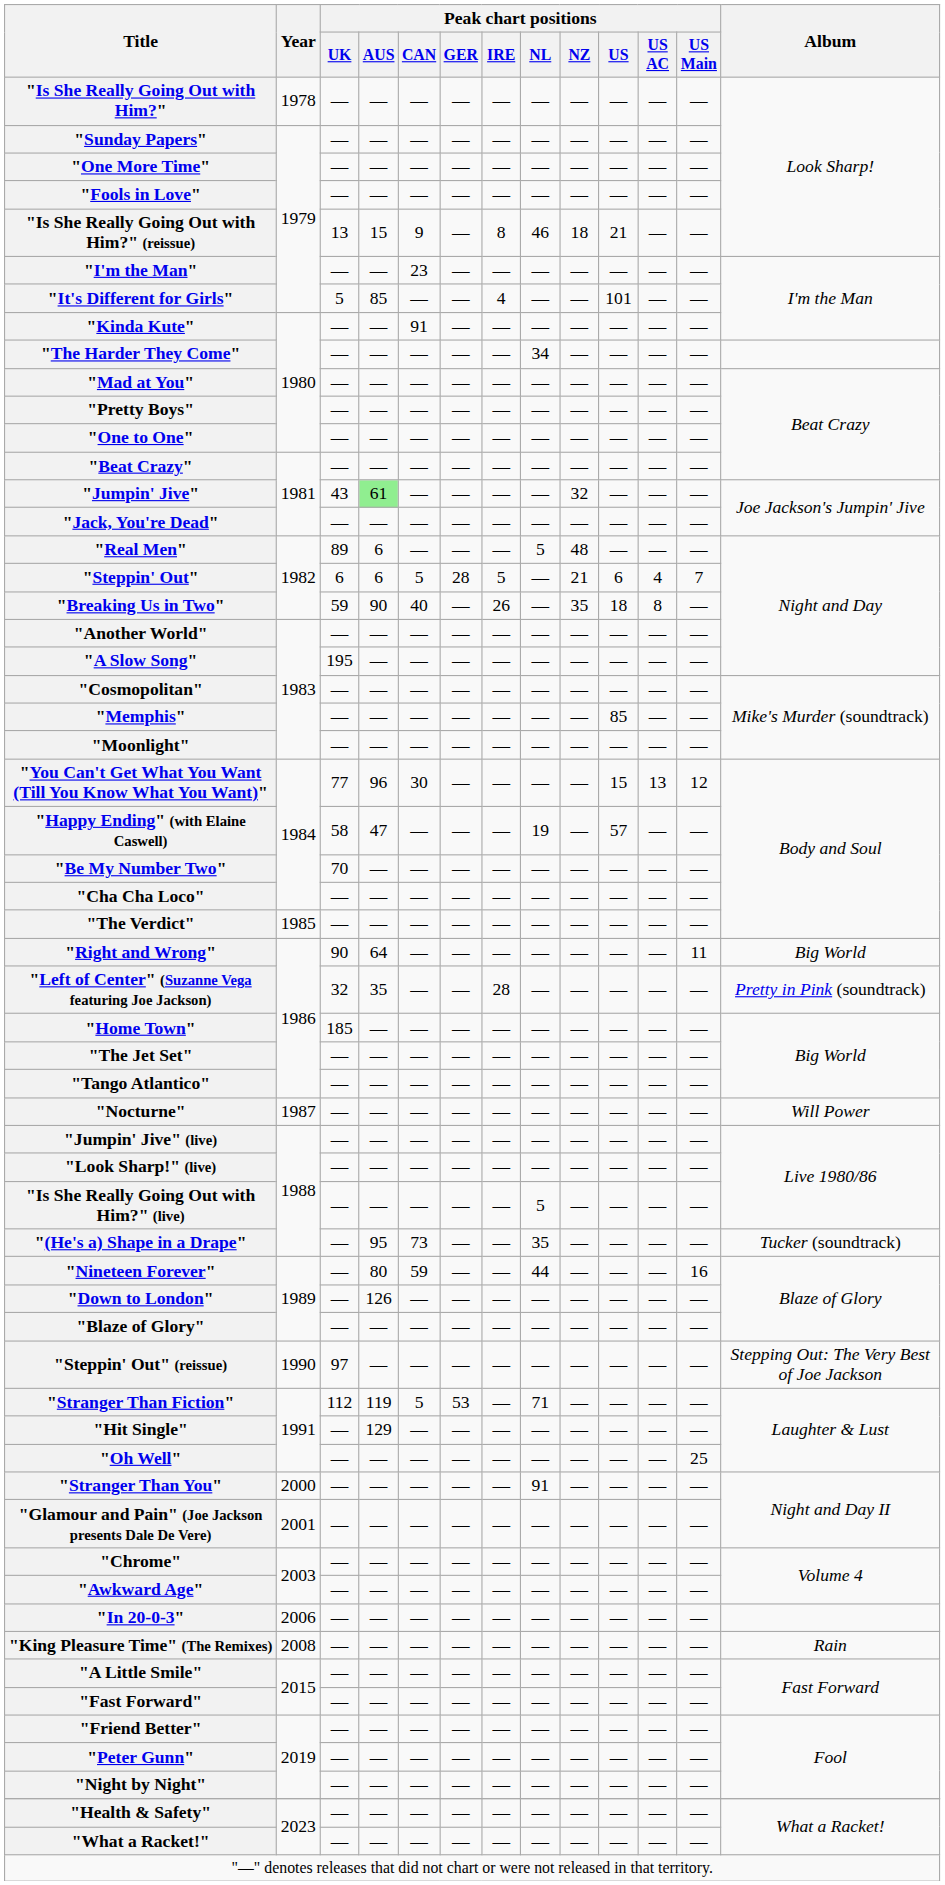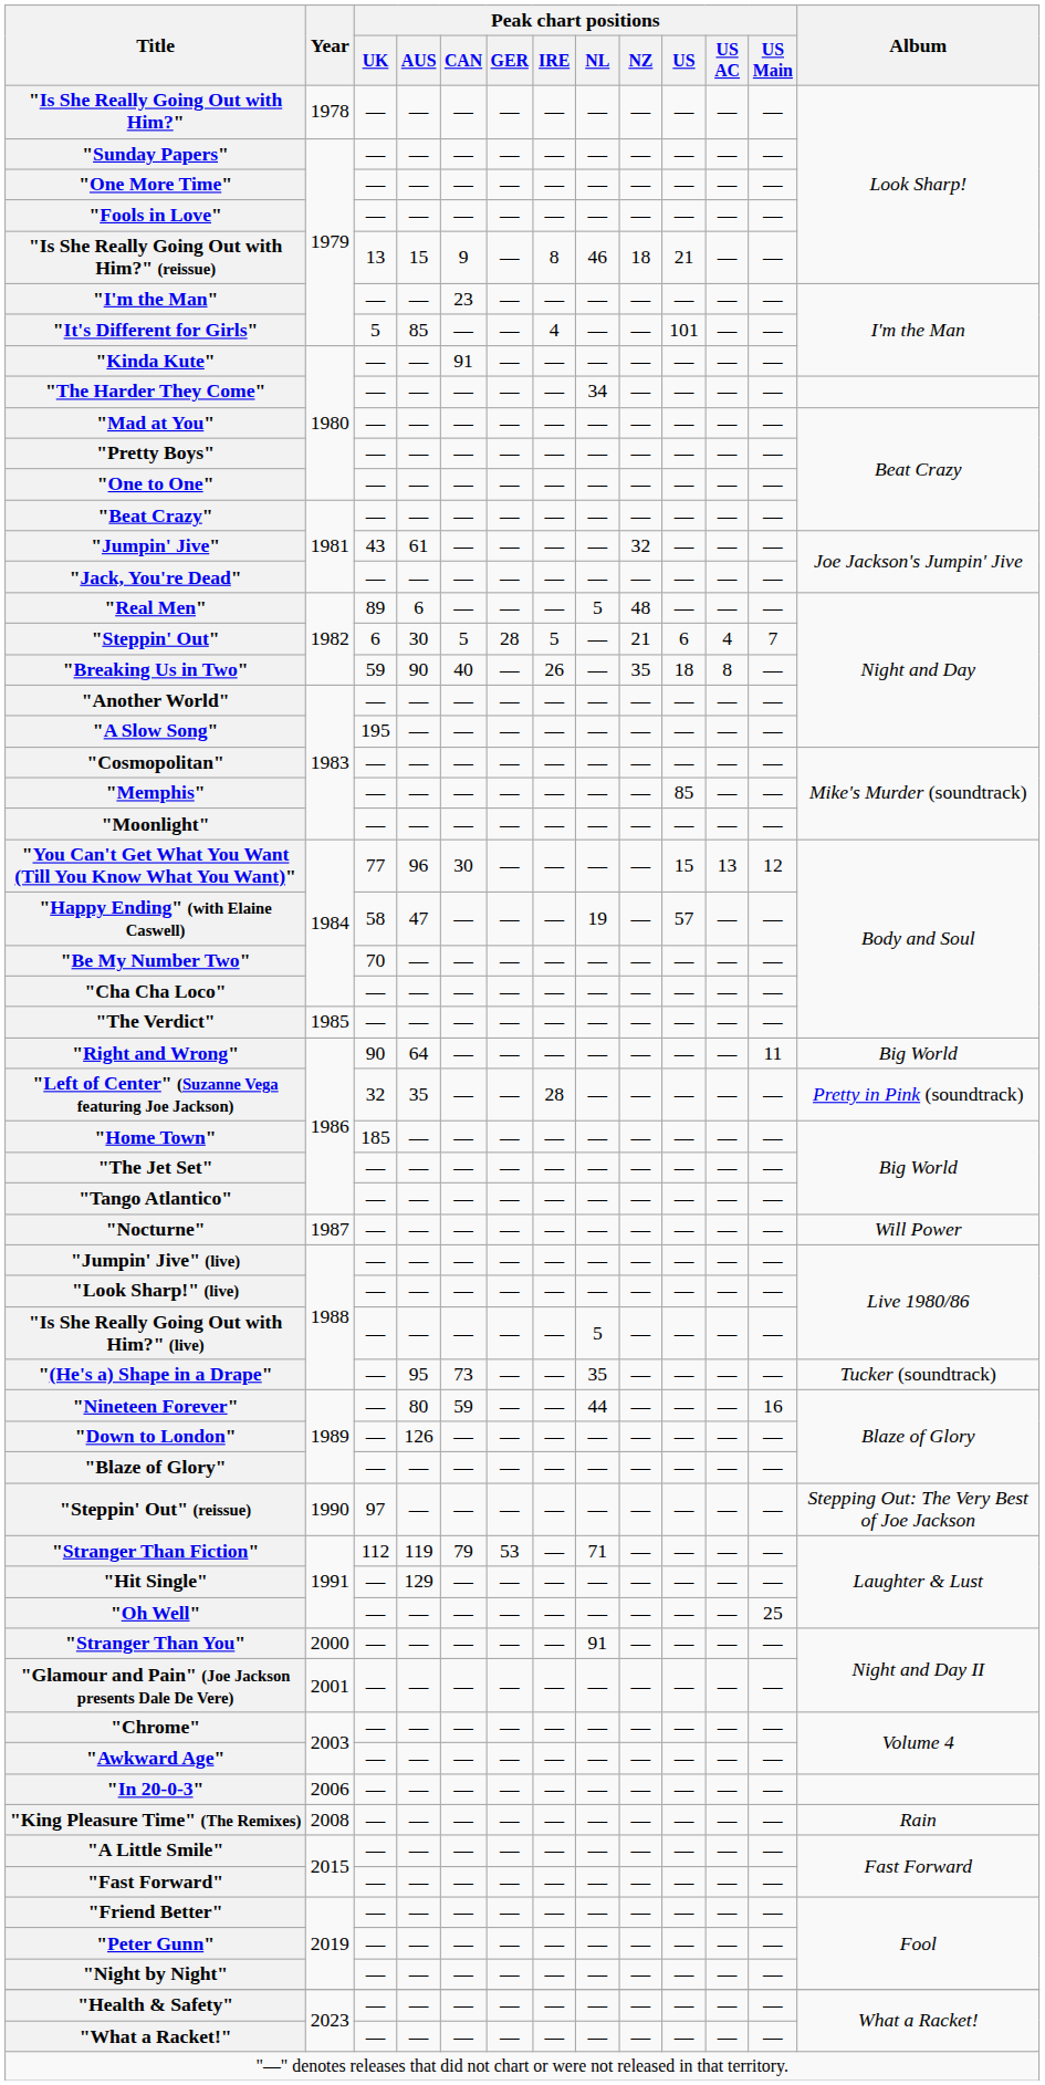 <table class="wikitable plainrowheaders" style="text-align:center;">
 <tr>
 <th rowspan="2" scope="col" style="width:15em;">Title</th>
 <th rowspan="2" scope="col" style="width:2em;">Year</th>
 <th colspan="10">Peak chart positions</th>
 <th rowspan="2"  style="width:12em;">Album</th>
 </tr>
 <tr>
 <th scope="col" style="width:2em;font-size:90%;"><a href='#'>UK</a><br></th>
 <th scope="col" style="width:2em;font-size:90%;"><a href='#'>AUS</a><br></th>
 <th scope="col" style="width:2em;font-size:90%;"><a href='#'>CAN</a><br></th>
 <th scope="col" style="width:2em;font-size:90%;"><a href='#'>GER</a><br></th>
 <th scope="col" style="width:2em;font-size:90%;"><a href='#'>IRE</a><br></th>
 <th scope="col" style="width:2em;font-size:90%;"><a href='#'>NL</a><br></th>
 <th scope="col" style="width:2em;font-size:90%;"><a href='#'>NZ</a><br></th>
 <th scope="col" style="width:2em;font-size:90%;"><a href='#'>US</a><br></th>
 <th scope="col" style="width:2em;font-size:90%;"><a href='#'>US AC</a><br></th>
 <th scope="col" style="width:2em;font-size:90%;"><a href='#'>US Main</a><br></th>
 </tr>
 <tr>
 <th scope="row">"<a href='#'>Is She Really Going Out with Him?</a>"</th>
 <td>1978</td>
 <td>—</td>
 <td>—</td>
 <td>—</td>
 <td>—</td>
 <td>—</td>
 <td>—</td>
 <td>—</td>
 <td>—</td>
 <td>—</td>
 <td>—</td>
 <td rowspan="5"><em>Look Sharp!</em></td>
 </tr>
 <tr>
 <th scope="row">"<a href='#'>Sunday Papers</a>"</th>
 <td rowspan="6">1979</td>
 <td>—</td>
 <td>—</td>
 <td>—</td>
 <td>—</td>
 <td>—</td>
 <td>—</td>
 <td>—</td>
 <td>—</td>
 <td>—</td>
 <td>—</td>
 </tr>
 <tr>
 <th scope="row">"<a href='#'>One More Time</a>"</th>
 <td>—</td>
 <td>—</td>
 <td>—</td>
 <td>—</td>
 <td>—</td>
 <td>—</td>
 <td>—</td>
 <td>—</td>
 <td>—</td>
 <td>—</td>
 </tr>
 <tr>
 <th scope="row">"<a href='#'>Fools in Love</a>" </th>
 <td>—</td>
 <td>—</td>
 <td>—</td>
 <td>—</td>
 <td>—</td>
 <td>—</td>
 <td>—</td>
 <td>—</td>
 <td>—</td>
 <td>—</td>
 </tr>
 <tr>
 <th scope="row">"Is She Really Going Out with Him?" <small>(reissue)</small></th>
 <td>13</td>
 <td>15</td>
 <td>9</td>
 <td>—</td>
 <td>8</td>
 <td>46</td>
 <td>18</td>
 <td>21</td>
 <td>—</td>
 <td>—</td>
 </tr>
 <tr>
 <th scope="row">"<a href='#'>I'm the Man</a>"</th>
 <td>—</td>
 <td>—</td>
 <td>23</td>
 <td>—</td>
 <td>—</td>
 <td>—</td>
 <td>—</td>
 <td>—</td>
 <td>—</td>
 <td>—</td>
 <td rowspan="3"><em>I'm the Man</em></td>
 </tr>
 <tr>
 <th scope="row">"<a href='#'>It's Different for Girls</a>"</th>
 <td>5</td>
 <td>85</td>
 <td>—</td>
 <td>—</td>
 <td>4</td>
 <td>—</td>
 <td>—</td>
 <td>101</td>
 <td>—</td>
 <td>—</td>
 </tr>
 <tr>
 <th scope="row">"<a href='#'>Kinda Kute</a>"</th>
 <td rowspan="5">1980</td>
 <td>—</td>
 <td>—</td>
 <td>91</td>
 <td>—</td>
 <td>—</td>
 <td>—</td>
 <td>—</td>
 <td>—</td>
 <td>—</td>
 <td>—</td>
 </tr>
 <tr>
 <th scope="row">"<a href='#'>The Harder They Come</a>"</th>
 <td>—</td>
 <td>—</td>
 <td>—</td>
 <td>—</td>
 <td>—</td>
 <td>34</td>
 <td>—</td>
 <td>—</td>
 <td>—</td>
 <td>—</td>
 <td></td>
 </tr>
 <tr>
 <th scope="row">"<a href='#'>Mad at You</a>" </th>
 <td>—</td>
 <td>—</td>
 <td>—</td>
 <td>—</td>
 <td>—</td>
 <td>—</td>
 <td>—</td>
 <td>—</td>
 <td>—</td>
 <td>—</td>
 <td rowspan="4"><em>Beat Crazy</em></td>
 </tr>
 <tr>
 <th scope="row">"Pretty Boys" </th>
 <td>—</td>
 <td>—</td>
 <td>—</td>
 <td>—</td>
 <td>—</td>
 <td>—</td>
 <td>—</td>
 <td>—</td>
 <td>—</td>
 <td>—</td>
 </tr>
 <tr>
 <th scope="row">"<a href='#'>One to One</a>" </th>
 <td>—</td>
 <td>—</td>
 <td>—</td>
 <td>—</td>
 <td>—</td>
 <td>—</td>
 <td>—</td>
 <td>—</td>
 <td>—</td>
 <td>—</td>
 </tr>
 <tr>
 <th scope="row">"<a href='#'>Beat Crazy</a>" </th>
 <td rowspan="3">1981</td>
 <td>—</td>
 <td>—</td>
 <td>—</td>
 <td>—</td>
 <td>—</td>
 <td>—</td>
 <td>—</td>
 <td>—</td>
 <td>—</td>
 <td>—</td>
 </tr>
 <tr>
 <th scope="row">"<a href='#'>Jumpin' Jive</a>" </th>
 <td>43</td>
-<td style="background: lightgreen;">61</td>
+<td>61</td>
 <td>—</td>
 <td>—</td>
 <td>—</td>
 <td>—</td>
 <td>32</td>
 <td>—</td>
 <td>—</td>
 <td>—</td>
 <td rowspan="2"><em>Joe Jackson's Jumpin' Jive</em></td>
 </tr>
 <tr>
 <th scope="row">"<a href='#'>Jack, You're Dead</a>" </th>
 <td>—</td>
 <td>—</td>
 <td>—</td>
 <td>—</td>
 <td>—</td>
 <td>—</td>
 <td>—</td>
 <td>—</td>
 <td>—</td>
 <td>—</td>
 </tr>
 <tr>
 <th scope="row">"<a href='#'>Real Men</a>"</th>
 <td rowspan="3">1982</td>
 <td>89</td>
 <td>6</td>
 <td>—</td>
 <td>—</td>
 <td>—</td>
 <td>5</td>
 <td>48</td>
 <td>—</td>
 <td>—</td>
 <td>—</td>
 <td rowspan="5"><em>Night and Day</em></td>
 </tr>
 <tr>
 <th scope="row">"<a href='#'>Steppin' Out</a>"</th>
 <td>6</td>
-<td>6</td>
+<td>30</td>
 <td>5</td>
 <td>28</td>
 <td>5</td>
 <td>—</td>
 <td>21</td>
 <td>6</td>
 <td>4</td>
 <td>7</td>
 </tr>
 <tr>
 <th scope="row">"<a href='#'>Breaking Us in Two</a>"</th>
 <td>59</td>
 <td>90</td>
 <td>40</td>
 <td>—</td>
 <td>26</td>
 <td>—</td>
 <td>35</td>
 <td>18</td>
 <td>8</td>
 <td>—</td>
 </tr>
 <tr>
 <th scope="row">"Another World" </th>
 <td rowspan="5">1983</td>
 <td>—</td>
 <td>—</td>
 <td>—</td>
 <td>—</td>
 <td>—</td>
 <td>—</td>
 <td>—</td>
 <td>—</td>
 <td>—</td>
 <td>—</td>
 </tr>
 <tr>
 <th scope="row">"<a href='#'>A Slow Song</a>"</th>
 <td>195</td>
 <td>—</td>
 <td>—</td>
 <td>—</td>
 <td>—</td>
 <td>—</td>
 <td>—</td>
 <td>—</td>
 <td>—</td>
 <td>—</td>
 </tr>
 <tr>
 <th scope="row">"Cosmopolitan"</th>
 <td>—</td>
 <td>—</td>
 <td>—</td>
 <td>—</td>
 <td>—</td>
 <td>—</td>
 <td>—</td>
 <td>—</td>
 <td>—</td>
 <td>—</td>
 <td rowspan="3"><em>Mike's Murder</em> (soundtrack)</td>
 </tr>
 <tr>
 <th scope="row">"<a href='#'>Memphis</a>" </th>
 <td>—</td>
 <td>—</td>
 <td>—</td>
 <td>—</td>
 <td>—</td>
 <td>—</td>
 <td>—</td>
 <td>85</td>
 <td>—</td>
 <td>—</td>
 </tr>
 <tr>
 <th scope="row">"Moonlight" </th>
 <td>—</td>
 <td>—</td>
 <td>—</td>
 <td>—</td>
 <td>—</td>
 <td>—</td>
 <td>—</td>
 <td>—</td>
 <td>—</td>
 <td>—</td>
 </tr>
 <tr>
 <th scope="row">"<a href='#'>You Can't Get What You Want (Till You Know What You Want)</a>"</th>
 <td rowspan="4">1984</td>
 <td>77</td>
 <td>96</td>
 <td>30</td>
 <td>—</td>
 <td>—</td>
 <td>—</td>
 <td>—</td>
 <td>15</td>
 <td>13</td>
 <td>12</td>
 <td rowspan="5"><em>Body and Soul</em></td>
 </tr>
 <tr>
 <th scope="row">"<a href='#'>Happy Ending</a>" <small>(with Elaine Caswell)</small></th>
 <td>58</td>
 <td>47</td>
 <td>—</td>
 <td>—</td>
 <td>—</td>
 <td>19</td>
 <td>—</td>
 <td>57</td>
 <td>—</td>
 <td>—</td>
 </tr>
 <tr>
 <th scope="row">"<a href='#'>Be My Number Two</a>"</th>
 <td>70</td>
 <td>—</td>
 <td>—</td>
 <td>—</td>
 <td>—</td>
 <td>—</td>
 <td>—</td>
 <td>—</td>
 <td>—</td>
 <td>—</td>
 </tr>
 <tr>
 <th scope="row">"Cha Cha Loco" </th>
 <td>—</td>
 <td>—</td>
 <td>—</td>
 <td>—</td>
 <td>—</td>
 <td>—</td>
 <td>—</td>
 <td>—</td>
 <td>—</td>
 <td>—</td>
 </tr>
 <tr>
 <th scope="row">"The Verdict" </th>
 <td>1985</td>
 <td>—</td>
 <td>—</td>
 <td>—</td>
 <td>—</td>
 <td>—</td>
 <td>—</td>
 <td>—</td>
 <td>—</td>
 <td>—</td>
 <td>—</td>
 </tr>
 <tr>
 <th scope="row">"<a href='#'>Right and Wrong</a>"</th>
 <td rowspan="5">1986</td>
 <td>90</td>
 <td>64</td>
 <td>—</td>
 <td>—</td>
 <td>—</td>
 <td>—</td>
 <td>—</td>
 <td>—</td>
 <td>—</td>
 <td>11</td>
 <td><em>Big World</em></td>
 </tr>
 <tr>
 <th scope="row">"<a href='#'>Left of Center</a>" <small>(<a href='#'>Suzanne Vega</a> featuring Joe Jackson)</small></th>
 <td>32</td>
 <td>35</td>
 <td>—</td>
 <td>—</td>
 <td>28</td>
 <td>—</td>
 <td>—</td>
 <td>—</td>
 <td>—</td>
 <td>—</td>
 <td><em><a href='#'>Pretty in Pink</a></em> (soundtrack)</td>
 </tr>
 <tr>
 <th scope="row">"<a href='#'>Home Town</a>"</th>
 <td>185</td>
 <td>—</td>
 <td>—</td>
 <td>—</td>
 <td>—</td>
 <td>—</td>
 <td>—</td>
 <td>—</td>
 <td>—</td>
 <td>—</td>
 <td rowspan="3"><em>Big World</em></td>
 </tr>
 <tr>
 <th scope="row">"The Jet Set" </th>
 <td>—</td>
 <td>—</td>
 <td>—</td>
 <td>—</td>
 <td>—</td>
 <td>—</td>
 <td>—</td>
 <td>—</td>
 <td>—</td>
 <td>—</td>
 </tr>
 <tr>
 <th scope="row">"Tango Atlantico" </th>
 <td>—</td>
 <td>—</td>
 <td>—</td>
 <td>—</td>
 <td>—</td>
 <td>—</td>
 <td>—</td>
 <td>—</td>
 <td>—</td>
 <td>—</td>
 </tr>
 <tr>
 <th scope="row">"Nocturne" </th>
 <td>1987</td>
 <td>—</td>
 <td>—</td>
 <td>—</td>
 <td>—</td>
 <td>—</td>
 <td>—</td>
 <td>—</td>
 <td>—</td>
 <td>—</td>
 <td>—</td>
 <td><em>Will Power</em></td>
 </tr>
 <tr>
 <th scope="row">"Jumpin' Jive" <small>(live)</small></th>
 <td rowspan="4">1988</td>
 <td>—</td>
 <td>—</td>
 <td>—</td>
 <td>—</td>
 <td>—</td>
 <td>—</td>
 <td>—</td>
 <td>—</td>
 <td>—</td>
 <td>—</td>
 <td rowspan="3"><em>Live 1980/86</em></td>
 </tr>
 <tr>
 <th scope="row">"Look Sharp!" <small>(live)</small> </th>
 <td>—</td>
 <td>—</td>
 <td>—</td>
 <td>—</td>
 <td>—</td>
 <td>—</td>
 <td>—</td>
 <td>—</td>
 <td>—</td>
 <td>—</td>
 </tr>
 <tr>
 <th scope="row">"Is She Really Going Out with Him?" <small>(live)</small> </th>
 <td>—</td>
 <td>—</td>
 <td>—</td>
 <td>—</td>
 <td>—</td>
 <td>5</td>
 <td>—</td>
 <td>—</td>
 <td>—</td>
 <td>—</td>
 </tr>
 <tr>
 <th scope="row">"<a href='#'>(He's a) Shape in a Drape</a>"</th>
 <td>—</td>
 <td>95</td>
 <td>73</td>
 <td>—</td>
 <td>—</td>
 <td>35</td>
 <td>—</td>
 <td>—</td>
 <td>—</td>
 <td>—</td>
 <td><em>Tucker</em> (soundtrack)</td>
 </tr>
 <tr>
 <th scope="row">"<a href='#'>Nineteen Forever</a>"</th>
 <td rowspan="3">1989</td>
 <td>—</td>
 <td>80</td>
 <td>59</td>
 <td>—</td>
 <td>—</td>
 <td>44</td>
 <td>—</td>
 <td>—</td>
 <td>—</td>
 <td>16</td>
 <td rowspan="3"><em>Blaze of Glory</em></td>
 </tr>
 <tr>
 <th scope="row">"<a href='#'>Down to London</a>"</th>
 <td>—</td>
 <td>126</td>
 <td>—</td>
 <td>—</td>
 <td>—</td>
 <td>—</td>
 <td>—</td>
 <td>—</td>
 <td>—</td>
 <td>—</td>
 </tr>
 <tr>
 <th scope="row">"Blaze of Glory" </th>
 <td>—</td>
 <td>—</td>
 <td>—</td>
 <td>—</td>
 <td>—</td>
 <td>—</td>
 <td>—</td>
 <td>—</td>
 <td>—</td>
 <td>—</td>
 </tr>
 <tr>
 <th scope="row">"Steppin' Out" <small>(reissue)</small></th>
 <td>1990</td>
 <td>97</td>
 <td>—</td>
 <td>—</td>
 <td>—</td>
 <td>—</td>
 <td>—</td>
 <td>—</td>
 <td>—</td>
 <td>—</td>
 <td>—</td>
 <td><em>Stepping Out: The Very Best of Joe Jackson</em></td>
 </tr>
 <tr>
 <th scope="row">"<a href='#'>Stranger Than Fiction</a>"</th>
 <td rowspan="3">1991</td>
 <td>112</td>
 <td>119</td>
-<td>5</td>
+<td>79</td>
 <td>53</td>
 <td>—</td>
 <td>71</td>
 <td>—</td>
 <td>—</td>
 <td>—</td>
 <td>—</td>
 <td rowspan="3"><em>Laughter & Lust</em></td>
 </tr>
 <tr>
 <th scope="row">"Hit Single" </th>
 <td>—</td>
 <td>129</td>
 <td>—</td>
 <td>—</td>
 <td>—</td>
 <td>—</td>
 <td>—</td>
 <td>—</td>
 <td>—</td>
 <td>—</td>
 </tr>
 <tr>
 <th scope="row">"<a href='#'>Oh Well</a>" </th>
 <td>—</td>
 <td>—</td>
 <td>—</td>
 <td>—</td>
 <td>—</td>
 <td>—</td>
 <td>—</td>
 <td>—</td>
 <td>—</td>
 <td>25</td>
 </tr>
 <tr>
 <th scope="row">"<a href='#'>Stranger Than You</a>"</th>
 <td>2000</td>
 <td>—</td>
 <td>—</td>
 <td>—</td>
 <td>—</td>
 <td>—</td>
 <td>91</td>
 <td>—</td>
 <td>—</td>
 <td>—</td>
 <td>—</td>
 <td rowspan="2"><em>Night and Day II</em></td>
 </tr>
 <tr>
 <th scope="row">"Glamour and Pain" <small>(Joe Jackson presents Dale De Vere)</small></th>
 <td>2001</td>
 <td>—</td>
 <td>—</td>
 <td>—</td>
 <td>—</td>
 <td>—</td>
 <td>—</td>
 <td>—</td>
 <td>—</td>
 <td>—</td>
 <td>—</td>
 </tr>
 <tr>
 <th scope="row">"Chrome" </th>
 <td rowspan="2">2003</td>
 <td>—</td>
 <td>—</td>
 <td>—</td>
 <td>—</td>
 <td>—</td>
 <td>—</td>
 <td>—</td>
 <td>—</td>
 <td>—</td>
 <td>—</td>
 <td rowspan="2"><em>Volume 4</em></td>
 </tr>
 <tr>
 <th scope="row">"<a href='#'>Awkward Age</a>" </th>
 <td>—</td>
 <td>—</td>
 <td>—</td>
 <td>—</td>
 <td>—</td>
 <td>—</td>
 <td>—</td>
 <td>—</td>
 <td>—</td>
 <td>—</td>
 </tr>
 <tr>
 <th scope="row">"<a href='#'>In 20-0-3</a>"</th>
 <td>2006</td>
 <td>—</td>
 <td>—</td>
 <td>—</td>
 <td>—</td>
 <td>—</td>
 <td>—</td>
 <td>—</td>
 <td>—</td>
 <td>—</td>
 <td>—</td>
 <td></td>
 </tr>
 <tr>
 <th scope="row">"King Pleasure Time" <small>(The Remixes)</small></th>
 <td>2008</td>
 <td>—</td>
 <td>—</td>
 <td>—</td>
 <td>—</td>
 <td>—</td>
 <td>—</td>
 <td>—</td>
 <td>—</td>
 <td>—</td>
 <td>—</td>
 <td><em>Rain</em></td>
 </tr>
 <tr>
 <th scope="row">"A Little Smile"</th>
 <td rowspan="2">2015</td>
 <td>—</td>
 <td>—</td>
 <td>—</td>
 <td>—</td>
 <td>—</td>
 <td>—</td>
 <td>—</td>
 <td>—</td>
 <td>—</td>
 <td>—</td>
 <td rowspan="2"><em>Fast Forward</em></td>
 </tr>
 <tr>
 <th scope="row">"Fast Forward"</th>
 <td>—</td>
 <td>—</td>
 <td>—</td>
 <td>—</td>
 <td>—</td>
 <td>—</td>
 <td>—</td>
 <td>—</td>
 <td>—</td>
 <td>—</td>
 </tr>
 <tr>
 <th scope="row">"Friend Better"</th>
 <td rowspan="3">2019</td>
 <td>—</td>
 <td>—</td>
 <td>—</td>
 <td>—</td>
 <td>—</td>
 <td>—</td>
 <td>—</td>
 <td>—</td>
 <td>—</td>
 <td>—</td>
 <td rowspan="3"><em>Fool</em></td>
 </tr>
 <tr>
 <th scope="row">"<a href='#'>Peter Gunn</a>"</th>
 <td>—</td>
 <td>—</td>
 <td>—</td>
 <td>—</td>
 <td>—</td>
 <td>—</td>
 <td>—</td>
 <td>—</td>
 <td>—</td>
 <td>—</td>
 </tr>
 <tr>
 <th scope="row">"Night by Night"</th>
 <td>—</td>
 <td>—</td>
 <td>—</td>
 <td>—</td>
 <td>—</td>
 <td>—</td>
 <td>—</td>
 <td>—</td>
 <td>—</td>
 <td>—</td>
 </tr>
 <tr>
 </tr>
 <tr>
 <th scope="row">"Health & Safety"</th>
 <td rowspan="2">2023</td>
 <td>—</td>
 <td>—</td>
 <td>—</td>
 <td>—</td>
 <td>—</td>
 <td>—</td>
 <td>—</td>
 <td>—</td>
 <td>—</td>
 <td>—</td>
 <td rowspan="2"><em>What a Racket!</em></td>
 </tr>
 <tr>
 <th scope="row">"What a Racket!"</th>
 <td>—</td>
 <td>—</td>
 <td>—</td>
 <td>—</td>
 <td>—</td>
 <td>—</td>
 <td>—</td>
 <td>—</td>
 <td>—</td>
 <td>—</td>
 </tr>
 <tr>
 <td colspan="13" style="font-size:90%">"—" denotes releases that did not chart or were not released in that territory.</td>
 </tr>
 </table>
